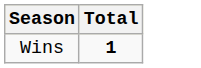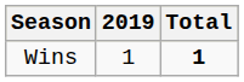 <table class="wikitable" style=font-size:97%>
 <tr style="background:#ffc;">
 <th scope="col">Season</th>
+<th scope="col">2019</th>
 <th scope="col">Total</th>
 </tr>
 <tr align=center>
 <td>Wins</td>
+<td>1</td>
 <td><strong>1</strong></td>
 </tr>
 </table>
